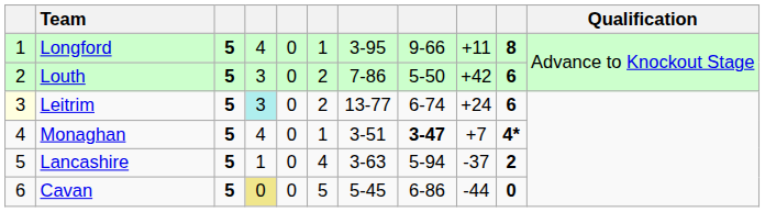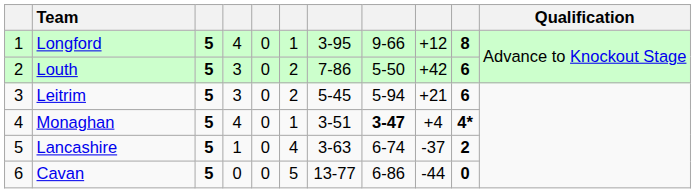 <table class="wikitable" style="text-align:center">
 <tr>
 <th width=20></th>
 <th style="width:150px; text-align:left;">Team</th>
 <th width=20></th>
 <th width=20></th>
 <th width=20></th>
 <th width=20></th>
 <th width=45></th>
 <th width=45></th>
 <th width=20></th>
 <th width=20></th>
 <th>Qualification</th>
 </tr>
 <tr style="background:#ccffcc">
 <td>1</td>
 <td align="left"> <a href='#'>Longford</a></td>
 <td><strong>5</strong></td>
 <td>4</td>
 <td>0</td>
 <td>1</td>
 <td>3-95</td>
 <td>9-66</td>
-<td>+11</td>
+<td>+12</td>
 <td><strong>8</strong></td>
 <td rowspan="2">Advance to <a href='#'>Knockout Stage</a></td>
 </tr>
 <tr style="background:#ccffcc">
 <td>2</td>
 <td align="left"> <a href='#'>Louth</a></td>
 <td><strong>5</strong></td>
 <td>3</td>
 <td>0</td>
 <td>2</td>
 <td>7-86</td>
 <td>5-50</td>
 <td>+42</td>
 <td><strong>6</strong></td>
 </tr>
 <tr>
-<td style="background: lightyellow;">3</td>
+<td>3</td>
 <td align="left"> <a href='#'>Leitrim</a></td>
 <td><strong>5</strong></td>
-<td style="background: paleturquoise;">3</td>
+<td>3</td>
 <td>0</td>
 <td>2</td>
-<td>13-77</td>
-<td>6-74</td>
-<td>+24</td>
+<td>5-45</td>
+<td>5-94</td>
+<td>+21</td>
 <td><strong>6</strong></td>
 <td rowspan="4"></td>
 </tr>
 <tr>
 <td>4</td>
 <td align="left"> <a href='#'>Monaghan</a></td>
 <td><strong>5</strong></td>
 <td>4</td>
 <td>0</td>
 <td>1</td>
 <td>3-51</td>
 <td><strong>3-47</strong></td>
-<td>+7</td>
+<td>+4</td>
 <td><strong>4*</strong></td>
 </tr>
 <tr>
 <td>5</td>
 <td align="left"> <a href='#'>Lancashire</a></td>
 <td><strong>5</strong></td>
 <td>1</td>
 <td>0</td>
 <td>4</td>
 <td>3-63</td>
-<td>5-94</td>
+<td>6-74</td>
 <td>-37</td>
 <td><strong>2</strong></td>
 </tr>
 <tr>
 <td>6</td>
 <td align="left"> <a href='#'>Cavan</a></td>
 <td><strong>5</strong></td>
-<td style="background: khaki;">0</td>
+<td>0</td>
 <td>0</td>
 <td>5</td>
-<td>5-45</td>
+<td>13-77</td>
 <td>6-86</td>
 <td>-44</td>
 <td><strong>0</strong></td>
 </tr>
 </table>
